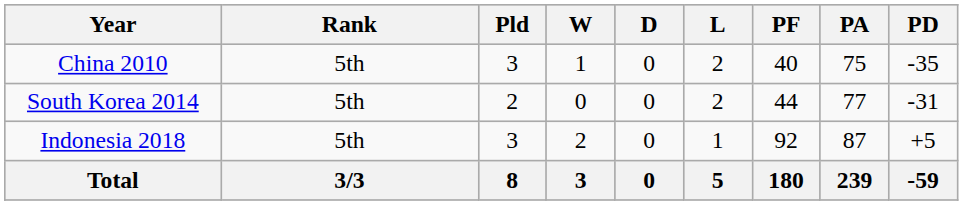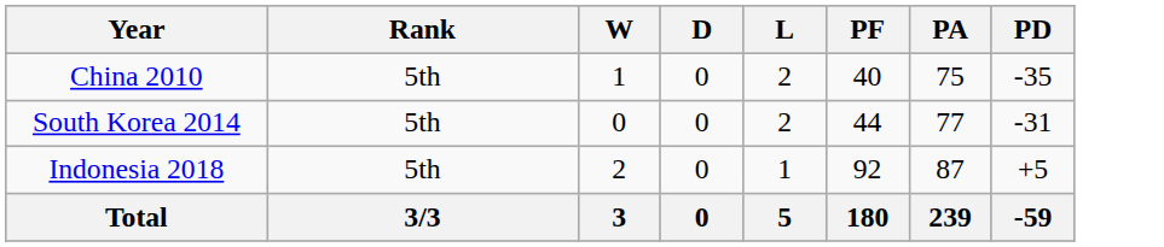 <table class="wikitable" style="text-align: center;font-size:90%;">
 <tr>
 <th width=125>Year</th>
 <th width=150>Rank</th>
-<th width=35>Pld</th>
 <th width=35>W</th>
 <th width=35>D</th>
 <th width=35>L</th>
 <th width=35>PF</th>
 <th width=35>PA</th>
 <th width=35>PD</th>
 </tr>
 <tr>
 <td><a href='#'>China 2010</a></td>
 <td>5th</td>
-<td>3</td>
 <td>1</td>
 <td>0</td>
 <td>2</td>
 <td>40</td>
 <td>75</td>
 <td>-35</td>
 </tr>
 <tr>
 <td><a href='#'>South Korea 2014</a></td>
 <td>5th</td>
-<td>2</td>
 <td>0</td>
 <td>0</td>
 <td>2</td>
 <td>44</td>
 <td>77</td>
 <td>-31</td>
 </tr>
 <tr>
 <td><a href='#'>Indonesia 2018</a></td>
 <td>5th</td>
-<td>3</td>
 <td>2</td>
 <td>0</td>
 <td>1</td>
 <td>92</td>
 <td>87</td>
 <td>+5</td>
 </tr>
 <tr>
 <th>Total</th>
 <th>3/3</th>
-<th>8</th>
 <th>3</th>
 <th>0</th>
 <th>5</th>
 <th>180</th>
 <th>239</th>
 <th>-59</th>
 </tr>
 </table>
